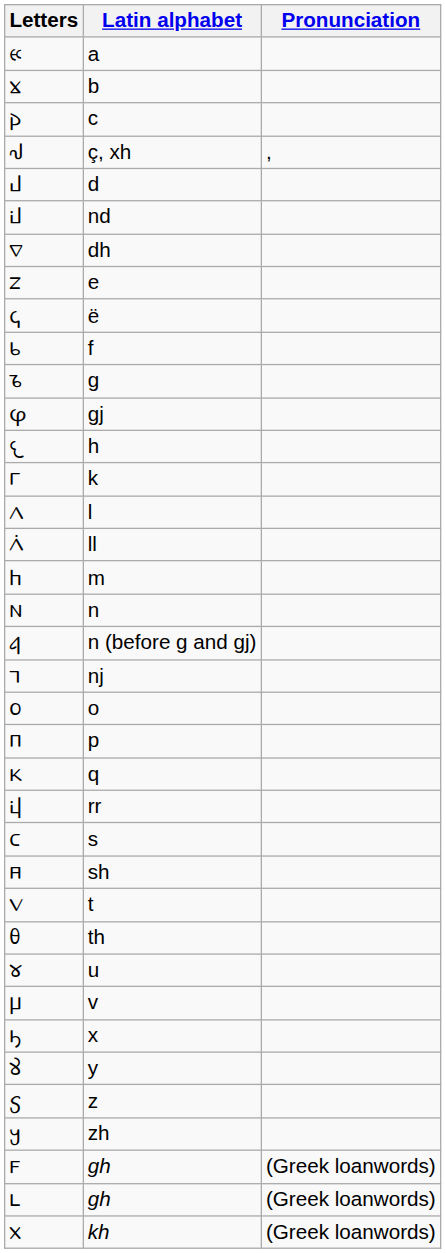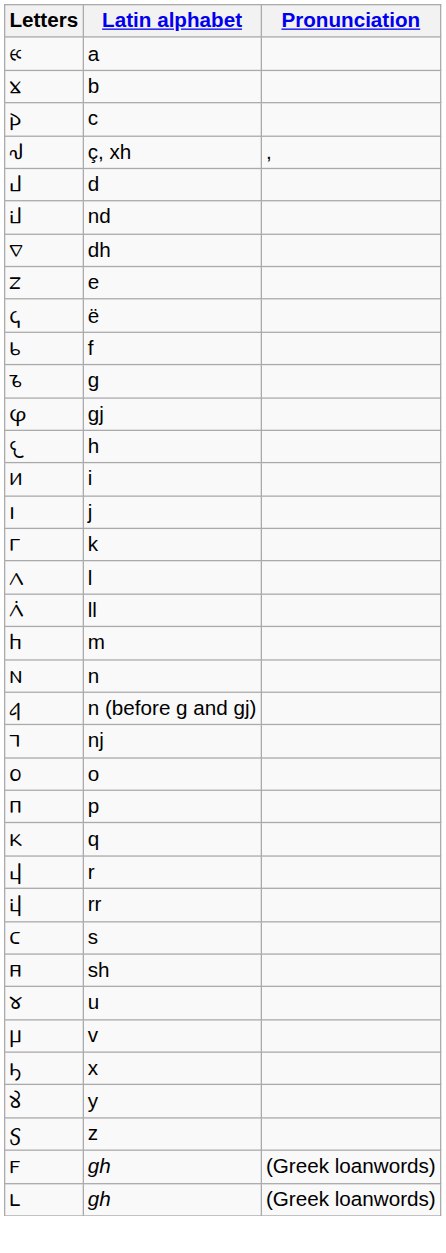 <table class="wikitable">
 <tr>
 <th>Letters</th>
 <th><a href='#'>Latin alphabet</a></th>
 <th><a href='#'>Pronunciation</a></th>
 </tr>
 <tr>
 <td>𐔀</td>
 <td>a</td>
 <td></td>
 </tr>
 <tr>
 <td>𐔁</td>
 <td>b</td>
 <td></td>
 </tr>
 <tr>
 <td>𐔂</td>
 <td>c</td>
 <td></td>
 </tr>
 <tr>
 <td>𐔃</td>
 <td>ç, xh</td>
 <td>, </td>
 </tr>
 <tr>
 <td>𐔄</td>
 <td>d</td>
 <td></td>
 </tr>
 <tr>
 <td>𐔅</td>
 <td>nd</td>
 <td></td>
 </tr>
 <tr>
 <td>𐔆</td>
 <td>dh</td>
 <td></td>
 </tr>
 <tr>
 <td>𐔇</td>
 <td>e</td>
 <td></td>
 </tr>
 <tr>
 <td>𐔈</td>
 <td>ë</td>
 <td></td>
 </tr>
 <tr>
 <td>𐔉</td>
 <td>f</td>
 <td></td>
 </tr>
 <tr>
 <td>𐔊</td>
 <td>g</td>
 <td></td>
 </tr>
 <tr>
 <td>𐔋</td>
 <td>gj</td>
 <td></td>
 </tr>
 <tr>
 <td>𐔌</td>
 <td>h</td>
 <td></td>
 </tr>
 <tr>
+<td>𐔍</td>
+<td>i</td>
+<td></td>
+</tr>
+<tr>
+<td>𐔎</td>
+<td>j</td>
+<td></td>
+</tr>
+<tr>
 <td>𐔏</td>
 <td>k</td>
 <td></td>
 </tr>
 <tr>
 <td>𐔐</td>
 <td>l</td>
 <td></td>
 </tr>
 <tr>
 <td>𐔑</td>
 <td>ll</td>
 <td></td>
 </tr>
 <tr>
 <td>𐔒</td>
 <td>m</td>
 <td></td>
 </tr>
 <tr>
 <td>𐔓</td>
 <td>n</td>
 <td></td>
 </tr>
 <tr>
 <td>𐔔</td>
 <td>n (before g and gj)</td>
 <td></td>
 </tr>
 <tr>
 <td>𐔕</td>
 <td>nj</td>
 <td></td>
 </tr>
 <tr>
 <td>𐔖</td>
 <td>o</td>
 <td></td>
 </tr>
 <tr>
 <td>𐔗</td>
 <td>p</td>
 <td></td>
 </tr>
 <tr>
 <td>𐔘</td>
 <td>q</td>
 <td></td>
 </tr>
 <tr>
+<td>𐔙</td>
+<td>r</td>
+<td></td>
+</tr>
+<tr>
 <td>𐔚</td>
 <td>rr</td>
 <td></td>
 </tr>
 <tr>
 <td>𐔛</td>
 <td>s</td>
 <td></td>
 </tr>
 <tr>
 <td>𐔜</td>
 <td>sh</td>
-<td></td>
-</tr>
-<tr>
-<td>𐔝</td>
-<td>t</td>
-<td></td>
-</tr>
-<tr>
-<td>𐔞</td>
-<td>th</td>
 <td></td>
 </tr>
 <tr>
 <td>𐔟</td>
 <td>u</td>
 <td></td>
 </tr>
 <tr>
 <td>𐔠</td>
 <td>v</td>
 <td></td>
 </tr>
 <tr>
 <td>𐔡</td>
 <td>x</td>
 <td></td>
 </tr>
 <tr>
 <td>𐔢</td>
 <td>y</td>
 <td></td>
 </tr>
 <tr>
 <td>𐔣</td>
 <td>z</td>
 <td></td>
 </tr>
 <tr>
-<td>𐔤</td>
-<td>zh</td>
-<td></td>
-</tr>
-<tr>
 <td>𐔥</td>
 <td><em>gh</em></td>
 <td> (Greek loanwords)</td>
 </tr>
 <tr>
 <td>𐔦</td>
 <td><em>gh</em></td>
 <td> (Greek loanwords)</td>
 </tr>
-<tr>
-<td>𐔧</td>
-<td><em>kh</em></td>
-<td> (Greek loanwords)</td>
-</tr>
 </table>
